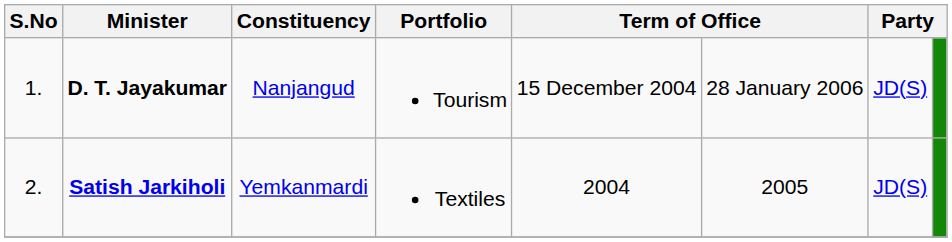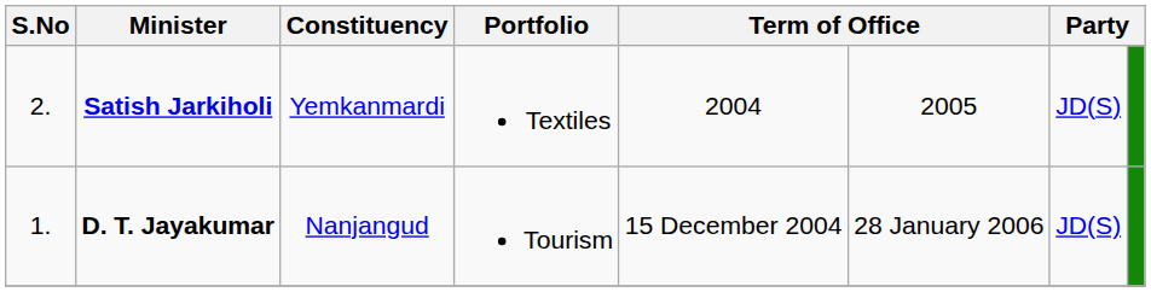 <table class="wikitable sortable" style="text-align:center;">
 <tr>
 <th>S.No</th>
 <th>Minister</th>
 <th>Constituency</th>
 <th>Portfolio</th>
 <th colspan="2">Term of Office</th>
 <th colspan="2" scope="col">Party</th>
+</tr>
+<tr>
+<td>2.</td>
+<td><strong><a href='#'>Satish Jarkiholi</a></strong></td>
+<td><a href='#'>Yemkanmardi</a></td>
+<td><br><ul><li>Textiles</li></ul></td>
+<td>2004</td>
+<td>2005</td>
+<td><a href='#'>JD(S)</a></td>
+<td width="4px" bgcolor="#138808"></td>
 </tr>
 <tr>
 <td>1.</td>
 <td><strong>D. T. Jayakumar</strong><br></td>
 <td><a href='#'>Nanjangud</a></td>
 <td><br><ul><li>Tourism</li></ul></td>
 <td>15 December 2004</td>
 <td>28 January 2006</td>
 <td><a href='#'>JD(S)</a></td>
 <td width="4px" bgcolor="#138808"></td>
 </tr>
 <tr>
-<td>2.</td>
-<td><strong><a href='#'>Satish Jarkiholi</a></strong></td>
-<td><a href='#'>Yemkanmardi</a></td>
-<td><br><ul><li>Textiles</li></ul></td>
-<td>2004</td>
-<td>2005</td>
-<td><a href='#'>JD(S)</a></td>
-<td width="4px" bgcolor="#138808"></td>
-</tr>
-<tr>
 </tr>
 </table>
